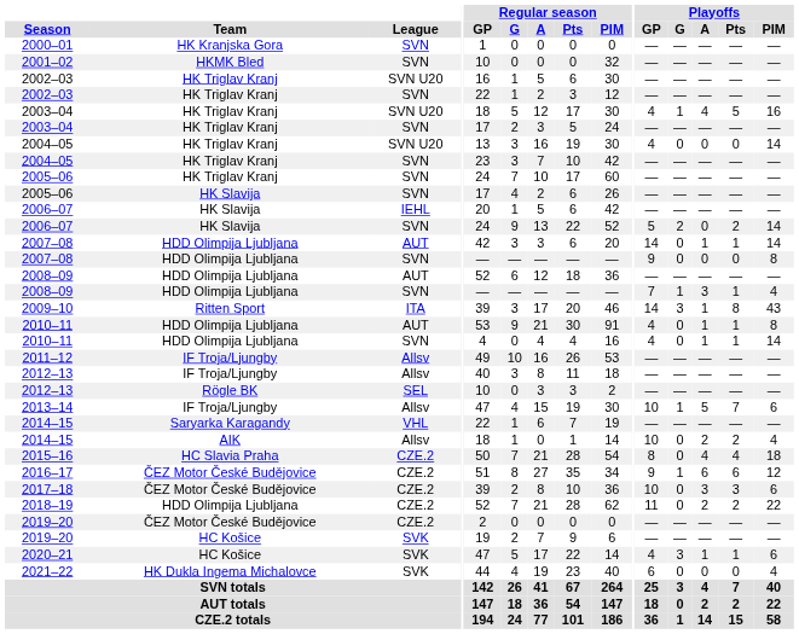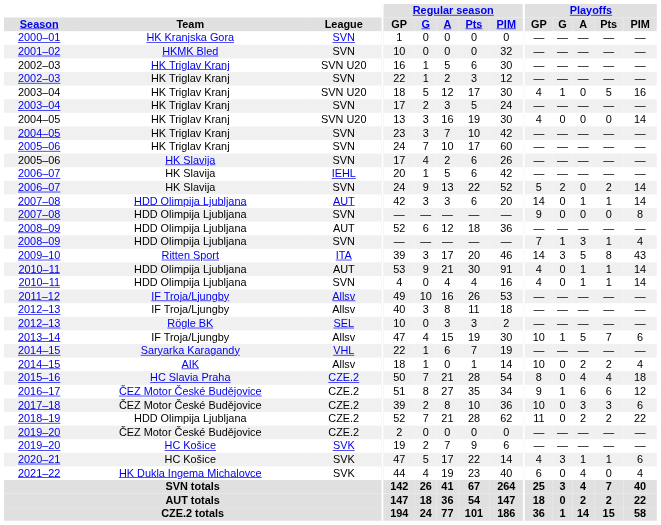 <table border="0" cellpadding="1" cellspacing="0" style="text-align:center; width:60em">
 <tr bgcolor="#e0e0e0">
 <th colspan="3" bgcolor="#ffffff"></th>
 <th rowspan="99" bgcolor="#ffffff"></th>
 <th colspan="5"><a href='#'>Regular season</a></th>
 <th rowspan="99" bgcolor="#ffffff"></th>
 <th colspan="5"><a href='#'>Playoffs</a></th>
 </tr>
 <tr bgcolor="#e0e0e0">
 <th><a href='#'>Season</a></th>
 <th>Team</th>
 <th>League</th>
 <th>GP</th>
 <th><a href='#'>G</a></th>
 <th><a href='#'>A</a></th>
 <th><a href='#'>Pts</a></th>
 <th><a href='#'>PIM</a></th>
 <th>GP</th>
 <th>G</th>
 <th>A</th>
 <th>Pts</th>
 <th>PIM</th>
 </tr>
 <tr>
 <td><a href='#'>2000–01</a></td>
 <td><a href='#'>HK Kranjska Gora</a></td>
 <td><a href='#'>SVN</a></td>
 <td>1</td>
 <td>0</td>
 <td>0</td>
 <td>0</td>
 <td>0</td>
 <td>—</td>
 <td>—</td>
 <td>—</td>
 <td>—</td>
 <td>—</td>
 </tr>
 <tr bgcolor="#f0f0f0">
 <td><a href='#'>2001–02</a></td>
 <td><a href='#'>HKMK Bled</a></td>
 <td>SVN</td>
 <td>10</td>
 <td>0</td>
 <td>0</td>
 <td>0</td>
 <td>32</td>
 <td>—</td>
 <td>—</td>
 <td>—</td>
 <td>—</td>
 <td>—</td>
 </tr>
 <tr>
 <td>2002–03</td>
 <td><a href='#'>HK Triglav Kranj</a></td>
 <td>SVN U20</td>
 <td>16</td>
 <td>1</td>
 <td>5</td>
 <td>6</td>
 <td>30</td>
 <td>—</td>
 <td>—</td>
 <td>—</td>
 <td>—</td>
 <td>—</td>
 </tr>
 <tr bgcolor="#f0f0f0">
 <td><a href='#'>2002–03</a></td>
 <td>HK Triglav Kranj</td>
 <td>SVN</td>
 <td>22</td>
 <td>1</td>
 <td>2</td>
 <td>3</td>
 <td>12</td>
 <td>—</td>
 <td>—</td>
 <td>—</td>
 <td>—</td>
 <td>—</td>
 </tr>
 <tr>
 <td>2003–04</td>
 <td>HK Triglav Kranj</td>
 <td>SVN U20</td>
 <td>18</td>
 <td>5</td>
 <td>12</td>
 <td>17</td>
 <td>30</td>
 <td>4</td>
 <td>1</td>
-<td>4</td>
+<td>0</td>
 <td>5</td>
 <td>16</td>
 </tr>
 <tr bgcolor="#f0f0f0">
 <td><a href='#'>2003–04</a></td>
 <td>HK Triglav Kranj</td>
 <td>SVN</td>
 <td>17</td>
 <td>2</td>
 <td>3</td>
 <td>5</td>
 <td>24</td>
 <td>—</td>
 <td>—</td>
 <td>—</td>
 <td>—</td>
 <td>—</td>
 </tr>
 <tr>
 <td>2004–05</td>
 <td>HK Triglav Kranj</td>
 <td>SVN U20</td>
 <td>13</td>
 <td>3</td>
 <td>16</td>
 <td>19</td>
 <td>30</td>
 <td>4</td>
 <td>0</td>
 <td>0</td>
 <td>0</td>
 <td>14</td>
 </tr>
 <tr bgcolor="#f0f0f0">
 <td><a href='#'>2004–05</a></td>
 <td>HK Triglav Kranj</td>
 <td>SVN</td>
 <td>23</td>
 <td>3</td>
 <td>7</td>
 <td>10</td>
 <td>42</td>
 <td>—</td>
 <td>—</td>
 <td>—</td>
 <td>—</td>
 <td>—</td>
 </tr>
 <tr>
 <td><a href='#'>2005–06</a></td>
 <td>HK Triglav Kranj</td>
 <td>SVN</td>
 <td>24</td>
 <td>7</td>
 <td>10</td>
 <td>17</td>
 <td>60</td>
 <td>—</td>
 <td>—</td>
 <td>—</td>
 <td>—</td>
 <td>—</td>
 </tr>
 <tr bgcolor="#f0f0f0">
 <td>2005–06</td>
 <td><a href='#'>HK Slavija</a></td>
 <td>SVN</td>
 <td>17</td>
 <td>4</td>
 <td>2</td>
 <td>6</td>
 <td>26</td>
 <td>—</td>
 <td>—</td>
 <td>—</td>
 <td>—</td>
 <td>—</td>
 </tr>
 <tr>
 <td><a href='#'>2006–07</a></td>
 <td>HK Slavija</td>
 <td><a href='#'>IEHL</a></td>
 <td>20</td>
 <td>1</td>
 <td>5</td>
 <td>6</td>
 <td>42</td>
 <td>—</td>
 <td>—</td>
 <td>—</td>
 <td>—</td>
 <td>—</td>
 </tr>
 <tr bgcolor="#f0f0f0">
 <td><a href='#'>2006–07</a></td>
 <td>HK Slavija</td>
 <td>SVN</td>
 <td>24</td>
 <td>9</td>
 <td>13</td>
 <td>22</td>
 <td>52</td>
 <td>5</td>
 <td>2</td>
 <td>0</td>
 <td>2</td>
 <td>14</td>
 </tr>
 <tr>
 <td><a href='#'>2007–08</a></td>
 <td><a href='#'>HDD Olimpija Ljubljana</a></td>
 <td><a href='#'>AUT</a></td>
 <td>42</td>
 <td>3</td>
 <td>3</td>
 <td>6</td>
 <td>20</td>
 <td>14</td>
 <td>0</td>
 <td>1</td>
 <td>1</td>
 <td>14</td>
 </tr>
 <tr bgcolor="#f0f0f0">
 <td><a href='#'>2007–08</a></td>
 <td>HDD Olimpija Ljubljana</td>
 <td>SVN</td>
 <td>—</td>
 <td>—</td>
 <td>—</td>
 <td>—</td>
 <td>—</td>
 <td>9</td>
 <td>0</td>
 <td>0</td>
 <td>0</td>
 <td>8</td>
 </tr>
 <tr>
 <td><a href='#'>2008–09</a></td>
 <td>HDD Olimpija Ljubljana</td>
 <td>AUT</td>
 <td>52</td>
 <td>6</td>
 <td>12</td>
 <td>18</td>
 <td>36</td>
 <td>—</td>
 <td>—</td>
 <td>—</td>
 <td>—</td>
 <td>—</td>
 </tr>
 <tr bgcolor="#f0f0f0">
 <td><a href='#'>2008–09</a></td>
 <td>HDD Olimpija Ljubljana</td>
 <td>SVN</td>
 <td>—</td>
 <td>—</td>
 <td>—</td>
 <td>—</td>
 <td>—</td>
 <td>7</td>
 <td>1</td>
 <td>3</td>
 <td>1</td>
 <td>4</td>
 </tr>
 <tr>
 <td><a href='#'>2009–10</a></td>
 <td><a href='#'>Ritten Sport</a></td>
 <td><a href='#'>ITA</a></td>
 <td>39</td>
 <td>3</td>
 <td>17</td>
 <td>20</td>
 <td>46</td>
 <td>14</td>
 <td>3</td>
-<td>1</td>
+<td>5</td>
 <td>8</td>
 <td>43</td>
 </tr>
 <tr bgcolor="#f0f0f0">
 <td><a href='#'>2010–11</a></td>
 <td>HDD Olimpija Ljubljana</td>
 <td>AUT</td>
 <td>53</td>
 <td>9</td>
 <td>21</td>
 <td>30</td>
 <td>91</td>
 <td>4</td>
 <td>0</td>
 <td>1</td>
 <td>1</td>
-<td>8</td>
+<td>14</td>
 </tr>
 <tr>
 <td><a href='#'>2010–11</a></td>
 <td>HDD Olimpija Ljubljana</td>
 <td>SVN</td>
 <td>4</td>
 <td>0</td>
 <td>4</td>
 <td>4</td>
 <td>16</td>
 <td>4</td>
 <td>0</td>
 <td>1</td>
 <td>1</td>
 <td>14</td>
 </tr>
 <tr bgcolor="#f0f0f0">
 <td><a href='#'>2011–12</a></td>
 <td><a href='#'>IF Troja/Ljungby</a></td>
 <td><a href='#'>Allsv</a></td>
 <td>49</td>
 <td>10</td>
 <td>16</td>
 <td>26</td>
 <td>53</td>
 <td>—</td>
 <td>—</td>
 <td>—</td>
 <td>—</td>
 <td>—</td>
 </tr>
 <tr>
 <td><a href='#'>2012–13</a></td>
 <td>IF Troja/Ljungby</td>
 <td>Allsv</td>
 <td>40</td>
 <td>3</td>
 <td>8</td>
 <td>11</td>
 <td>18</td>
 <td>—</td>
 <td>—</td>
 <td>—</td>
 <td>—</td>
 <td>—</td>
 </tr>
 <tr bgcolor="#f0f0f0">
 <td><a href='#'>2012–13</a></td>
 <td><a href='#'>Rögle BK</a></td>
 <td><a href='#'>SEL</a></td>
 <td>10</td>
 <td>0</td>
 <td>3</td>
 <td>3</td>
 <td>2</td>
 <td>—</td>
 <td>—</td>
 <td>—</td>
 <td>—</td>
 <td>—</td>
 </tr>
 <tr>
 <td><a href='#'>2013–14</a></td>
 <td>IF Troja/Ljungby</td>
 <td>Allsv</td>
 <td>47</td>
 <td>4</td>
 <td>15</td>
 <td>19</td>
 <td>30</td>
 <td>10</td>
 <td>1</td>
 <td>5</td>
 <td>7</td>
 <td>6</td>
 </tr>
 <tr bgcolor="#f0f0f0">
 <td><a href='#'>2014–15</a></td>
 <td><a href='#'>Saryarka Karagandy</a></td>
 <td><a href='#'>VHL</a></td>
 <td>22</td>
 <td>1</td>
 <td>6</td>
 <td>7</td>
 <td>19</td>
 <td>—</td>
 <td>—</td>
 <td>—</td>
 <td>—</td>
 <td>—</td>
 </tr>
 <tr>
 <td><a href='#'>2014–15</a></td>
 <td><a href='#'>AIK</a></td>
 <td>Allsv</td>
 <td>18</td>
 <td>1</td>
 <td>0</td>
 <td>1</td>
 <td>14</td>
 <td>10</td>
 <td>0</td>
 <td>2</td>
 <td>2</td>
 <td>4</td>
 </tr>
 <tr bgcolor="#f0f0f0">
 <td><a href='#'>2015–16</a></td>
 <td><a href='#'>HC Slavia Praha</a></td>
 <td><a href='#'>CZE.2</a></td>
 <td>50</td>
 <td>7</td>
 <td>21</td>
 <td>28</td>
 <td>54</td>
 <td>8</td>
 <td>0</td>
 <td>4</td>
 <td>4</td>
 <td>18</td>
 </tr>
 <tr>
 <td><a href='#'>2016–17</a></td>
 <td><a href='#'>ČEZ Motor České Budějovice</a></td>
 <td>CZE.2</td>
 <td>51</td>
 <td>8</td>
 <td>27</td>
 <td>35</td>
 <td>34</td>
 <td>9</td>
 <td>1</td>
 <td>6</td>
 <td>6</td>
 <td>12</td>
 </tr>
 <tr bgcolor="#f0f0f0">
 <td><a href='#'>2017–18</a></td>
 <td>ČEZ Motor České Budějovice</td>
 <td>CZE.2</td>
 <td>39</td>
 <td>2</td>
 <td>8</td>
 <td>10</td>
 <td>36</td>
 <td>10</td>
 <td>0</td>
 <td>3</td>
 <td>3</td>
 <td>6</td>
 </tr>
 <tr>
 <td><a href='#'>2018–19</a></td>
 <td>HDD Olimpija Ljubljana</td>
 <td>CZE.2</td>
 <td>52</td>
 <td>7</td>
 <td>21</td>
 <td>28</td>
 <td>62</td>
 <td>11</td>
 <td>0</td>
 <td>2</td>
 <td>2</td>
 <td>22</td>
 </tr>
 <tr bgcolor="#f0f0f0">
 <td><a href='#'>2019–20</a></td>
 <td>ČEZ Motor České Budějovice</td>
 <td>CZE.2</td>
 <td>2</td>
 <td>0</td>
 <td>0</td>
 <td>0</td>
 <td>0</td>
 <td>—</td>
 <td>—</td>
 <td>—</td>
 <td>—</td>
 <td>—</td>
 </tr>
 <tr>
 <td><a href='#'>2019–20</a></td>
 <td><a href='#'>HC Košice</a></td>
 <td><a href='#'>SVK</a></td>
 <td>19</td>
 <td>2</td>
 <td>7</td>
 <td>9</td>
 <td>6</td>
 <td>—</td>
 <td>—</td>
 <td>—</td>
 <td>—</td>
 <td>—</td>
 </tr>
 <tr bgcolor="#f0f0f0">
 <td><a href='#'>2020–21</a></td>
 <td>HC Košice</td>
 <td>SVK</td>
 <td>47</td>
 <td>5</td>
 <td>17</td>
 <td>22</td>
 <td>14</td>
 <td>4</td>
 <td>3</td>
 <td>1</td>
 <td>1</td>
 <td>6</td>
 </tr>
 <tr>
 <td><a href='#'>2021–22</a></td>
 <td><a href='#'>HK Dukla Ingema Michalovce</a></td>
 <td>SVK</td>
 <td>44</td>
 <td>4</td>
 <td>19</td>
 <td>23</td>
 <td>40</td>
 <td>6</td>
 <td>0</td>
-<td>0</td>
+<td>4</td>
 <td>0</td>
 <td>4</td>
 </tr>
 <tr bgcolor="#e0e0e0">
 <th colspan="3">SVN totals</th>
 <th>142</th>
 <th>26</th>
 <th>41</th>
 <th>67</th>
 <th>264</th>
 <th>25</th>
 <th>3</th>
 <th>4</th>
 <th>7</th>
 <th>40</th>
 </tr>
 <tr bgcolor="#e0e0e0">
 <th colspan="3">AUT totals</th>
 <th>147</th>
 <th>18</th>
 <th>36</th>
 <th>54</th>
 <th>147</th>
 <th>18</th>
 <th>0</th>
 <th>2</th>
 <th>2</th>
 <th>22</th>
 </tr>
 <tr bgcolor="#e0e0e0">
 <th colspan="3">CZE.2 totals</th>
 <th>194</th>
 <th>24</th>
 <th>77</th>
 <th>101</th>
 <th>186</th>
 <th>36</th>
 <th>1</th>
 <th>14</th>
 <th>15</th>
 <th>58</th>
 </tr>
 </table>
